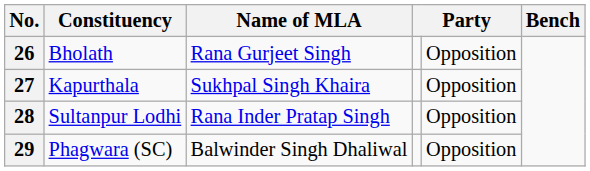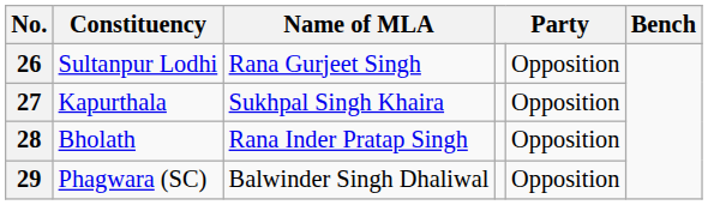 <table class="wikitable sortable">
 <tr>
 <th>No.</th>
 <th>Constituency</th>
 <th>Name of MLA</th>
 <th colspan="2">Party</th>
 <th>Bench</th>
 </tr>
 <tr>
 <th>26</th>
-<td><a href='#'>Bholath</a></td>
+<td><a href='#'>Sultanpur Lodhi</a></td>
 <td><a href='#'>Rana Gurjeet Singh</a></td>
 <td></td>
 <td>Opposition</td>
 </tr>
 <tr>
 <th>27</th>
 <td><a href='#'>Kapurthala</a></td>
 <td><a href='#'>Sukhpal Singh Khaira</a></td>
 <td></td>
 <td>Opposition</td>
 </tr>
 <tr>
 <th>28</th>
-<td><a href='#'>Sultanpur Lodhi</a></td>
+<td><a href='#'>Bholath</a></td>
 <td><a href='#'>Rana Inder Pratap Singh</a></td>
 <td></td>
 <td>Opposition</td>
 </tr>
 <tr>
 <th>29</th>
 <td><a href='#'>Phagwara</a> (SC)</td>
 <td>Balwinder Singh Dhaliwal</td>
 <td></td>
 <td>Opposition</td>
 </tr>
 </table>
